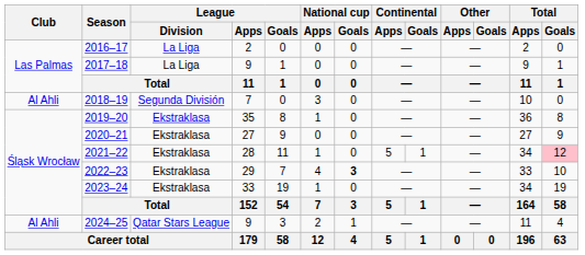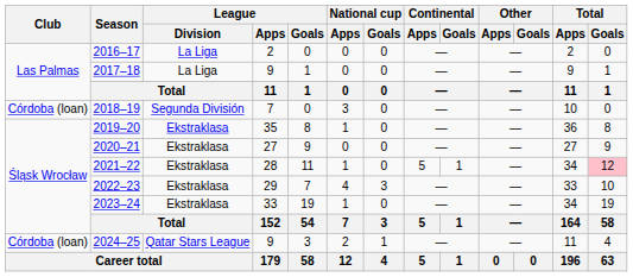 <table class="wikitable" style="text-align:center">
 <tr>
 <th rowspan="2">Club</th>
 <th rowspan="2">Season</th>
 <th colspan="3">League</th>
 <th colspan="2">National cup</th>
 <th colspan="2">Continental</th>
 <th colspan="2">Other</th>
 <th colspan="2">Total</th>
 </tr>
 <tr>
 <th>Division</th>
 <th>Apps</th>
 <th>Goals</th>
 <th>Apps</th>
 <th>Goals</th>
 <th>Apps</th>
 <th>Goals</th>
 <th>Apps</th>
 <th>Goals</th>
 <th>Apps</th>
 <th>Goals</th>
 </tr>
 <tr>
 <td rowspan="3"><a href='#'>Las Palmas</a></td>
 <td><a href='#'>2016–17</a></td>
 <td><a href='#'>La Liga</a></td>
 <td>2</td>
 <td>0</td>
 <td>0</td>
 <td>0</td>
 <td colspan="2">—</td>
 <td colspan="2">—</td>
 <td>2</td>
 <td>0</td>
 </tr>
 <tr>
 <td><a href='#'>2017–18</a></td>
 <td>La Liga</td>
 <td>9</td>
 <td>1</td>
 <td>0</td>
 <td>0</td>
 <td colspan="2">—</td>
 <td colspan="2">—</td>
 <td>9</td>
 <td>1</td>
 </tr>
 <tr>
 <th colspan="2">Total</th>
 <th>11</th>
 <th>1</th>
 <th>0</th>
 <th>0</th>
 <th colspan="2">—</th>
 <th colspan="2">—</th>
 <th>11</th>
 <th>1</th>
 </tr>
 <tr>
-<td><a href='#'>Al Ahli</a></td>
+<td><a href='#'>Córdoba</a> (loan)</td>
 <td><a href='#'>2018–19</a></td>
 <td><a href='#'>Segunda División</a></td>
 <td>7</td>
 <td>0</td>
 <td>3</td>
 <td>0</td>
 <td colspan="2">—</td>
 <td colspan="2">—</td>
 <td>10</td>
 <td>0</td>
 </tr>
 <tr>
 <td rowspan="6"><a href='#'>Śląsk Wrocław</a></td>
 <td><a href='#'>2019–20</a></td>
 <td><a href='#'>Ekstraklasa</a></td>
 <td>35</td>
 <td>8</td>
 <td>1</td>
 <td>0</td>
 <td colspan="2">—</td>
 <td colspan="2">—</td>
 <td>36</td>
 <td>8</td>
 </tr>
 <tr>
 <td><a href='#'>2020–21</a></td>
 <td>Ekstraklasa</td>
 <td>27</td>
 <td>9</td>
 <td>0</td>
 <td>0</td>
 <td colspan="2">—</td>
 <td colspan="2">—</td>
 <td>27</td>
 <td>9</td>
 </tr>
 <tr>
 <td><a href='#'>2021–22</a></td>
 <td>Ekstraklasa</td>
 <td>28</td>
 <td>11</td>
 <td>1</td>
 <td>0</td>
 <td>5</td>
 <td>1</td>
 <td colspan="2">—</td>
 <td>34</td>
 <td style="background: pink;">12</td>
 </tr>
 <tr>
 <td><a href='#'>2022–23</a></td>
 <td>Ekstraklasa</td>
 <td>29</td>
 <td>7</td>
 <td>4</td>
-<td><strong>3</strong></td>
+<td>3</td>
 <td colspan="2">—</td>
 <td colspan="2">—</td>
 <td>33</td>
 <td>10</td>
 </tr>
 <tr>
 <td><a href='#'>2023–24</a></td>
 <td>Ekstraklasa</td>
 <td>33</td>
 <td>19</td>
 <td>1</td>
 <td>0</td>
 <td colspan="2">—</td>
 <td colspan="2">—</td>
 <td>34</td>
 <td>19</td>
 </tr>
 <tr>
 <th colspan="2">Total</th>
 <th>152</th>
 <th>54</th>
 <th>7</th>
 <th>3</th>
 <th>5</th>
 <th>1</th>
 <th colspan="2">—</th>
 <th>164</th>
 <th>58</th>
 </tr>
 <tr>
-<td><a href='#'>Al Ahli</a></td>
+<td><a href='#'>Córdoba</a> (loan)</td>
 <td><a href='#'>2024–25</a></td>
 <td><a href='#'>Qatar Stars League</a></td>
 <td>9</td>
 <td>3</td>
 <td>2</td>
 <td>1</td>
 <td colspan="2">—</td>
 <td colspan="2">—</td>
 <td>11</td>
 <td>4</td>
 </tr>
 <tr>
 <th colspan="3">Career total</th>
 <th>179</th>
 <th>58</th>
 <th>12</th>
 <th>4</th>
 <th>5</th>
 <th>1</th>
 <th>0</th>
 <th>0</th>
 <th>196</th>
 <th>63</th>
 </tr>
 </table>
